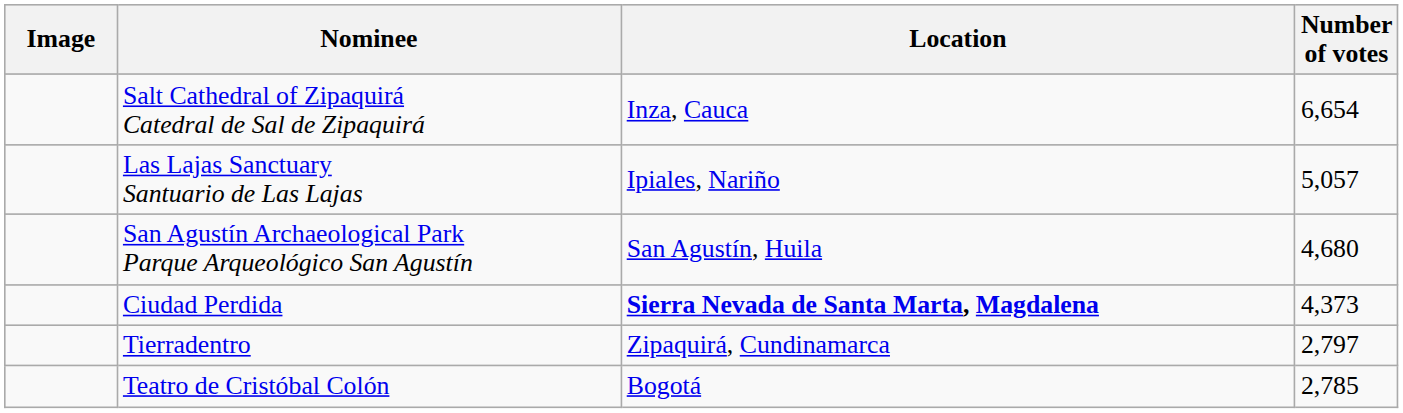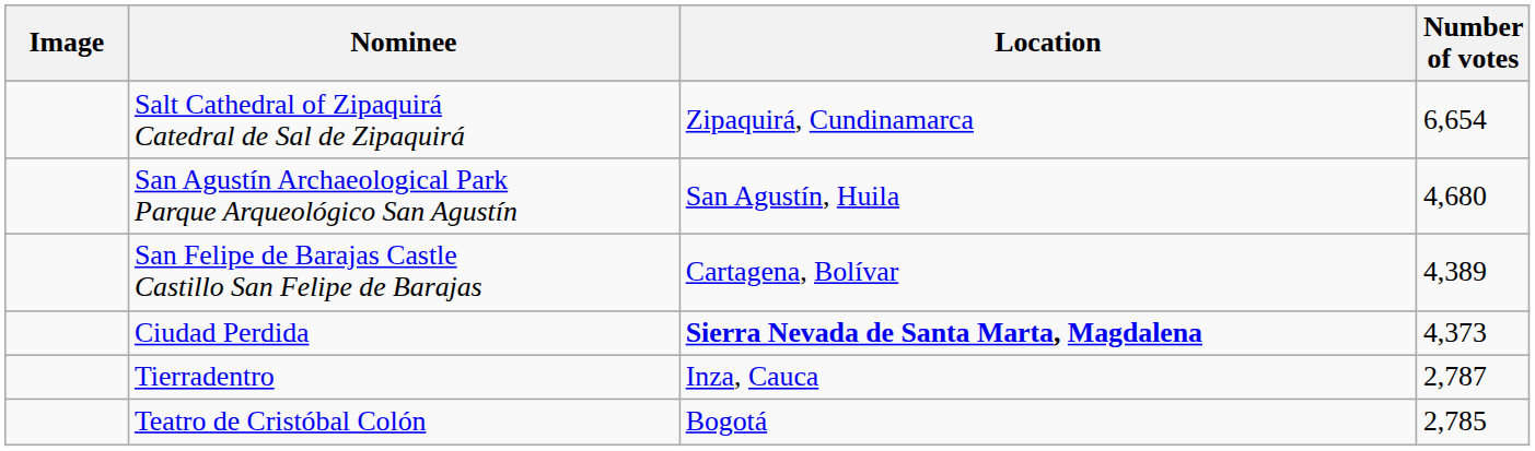 <table class="wikitable sortable" width="98%">
 <tr>
 <th class="unsortable"><strong>Image</strong></th>
 <th><strong>Nominee</strong> </th>
 <th><strong>Location</strong></th>
 <th width="50px"><strong>Number of votes</strong> </th>
 </tr>
 <tr>
 <td></td>
 <td><a href='#'>Salt Cathedral of Zipaquirá</a><br><em>Catedral de Sal de Zipaquirá</em></td>
-<td><a href='#'>Inza</a>, <a href='#'>Cauca</a></td>
+<td><a href='#'>Zipaquirá</a>, <a href='#'>Cundinamarca</a></td>
 <td>6,654</td>
-</tr>
-<tr>
-<td></td>
-<td><a href='#'>Las Lajas Sanctuary</a><br><em>Santuario de Las Lajas</em></td>
-<td><a href='#'>Ipiales</a>, <a href='#'>Nariño</a></td>
-<td>5,057</td>
 </tr>
 <tr>
 <td></td>
 <td><a href='#'>San Agustín Archaeological Park</a><br><em>Parque Arqueológico San Agustín</em></td>
 <td><a href='#'>San Agustín</a>, <a href='#'>Huila</a></td>
 <td>4,680</td>
+</tr>
+<tr>
+<td></td>
+<td><a href='#'>San Felipe de Barajas Castle</a><br><em>Castillo San Felipe de Barajas</em></td>
+<td><a href='#'>Cartagena</a>, <a href='#'>Bolívar</a></td>
+<td>4,389</td>
 </tr>
 <tr>
 <td></td>
 <td><a href='#'>Ciudad Perdida</a></td>
 <td><strong><a href='#'>Sierra Nevada de Santa Marta</a>, <a href='#'>Magdalena</a></strong></td>
 <td>4,373</td>
 </tr>
 <tr>
 <td></td>
 <td><a href='#'>Tierradentro</a></td>
-<td><a href='#'>Zipaquirá</a>, <a href='#'>Cundinamarca</a></td>
-<td>2,797</td>
+<td><a href='#'>Inza</a>, <a href='#'>Cauca</a></td>
+<td>2,787</td>
 </tr>
 <tr>
 <td></td>
 <td><a href='#'>Teatro de Cristóbal Colón</a></td>
 <td><a href='#'>Bogotá</a></td>
 <td>2,785</td>
 </tr>
 </table>
